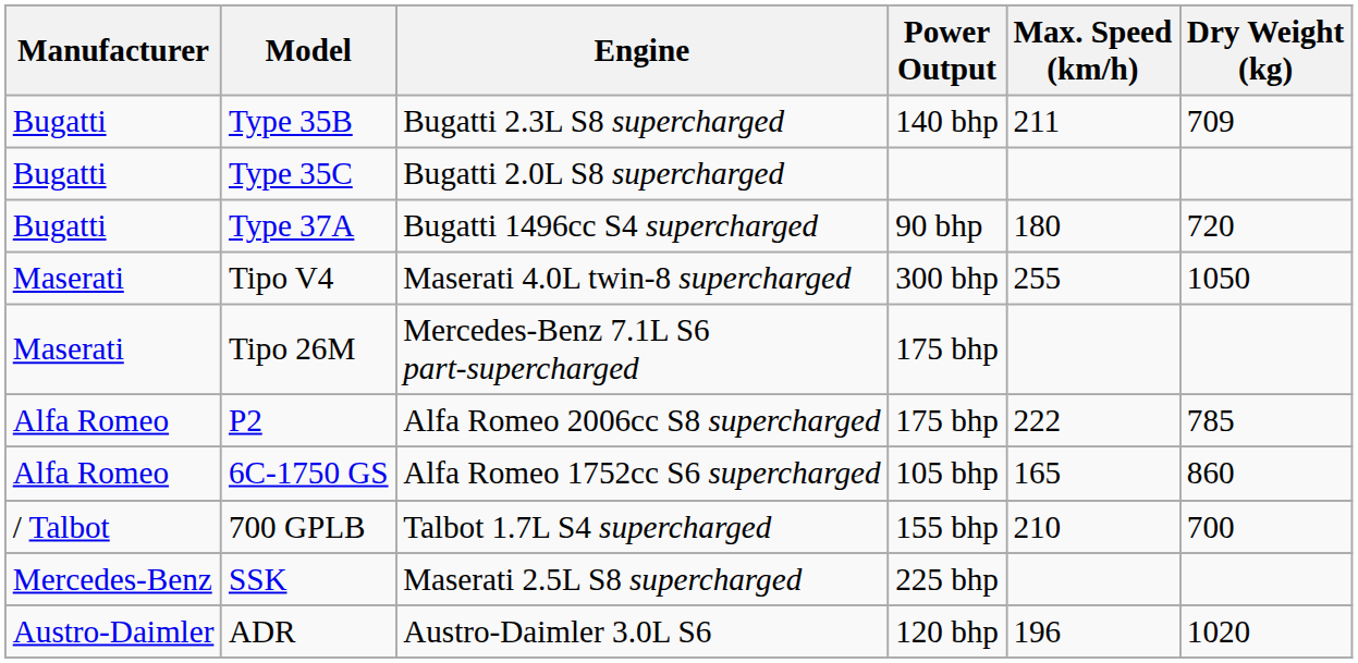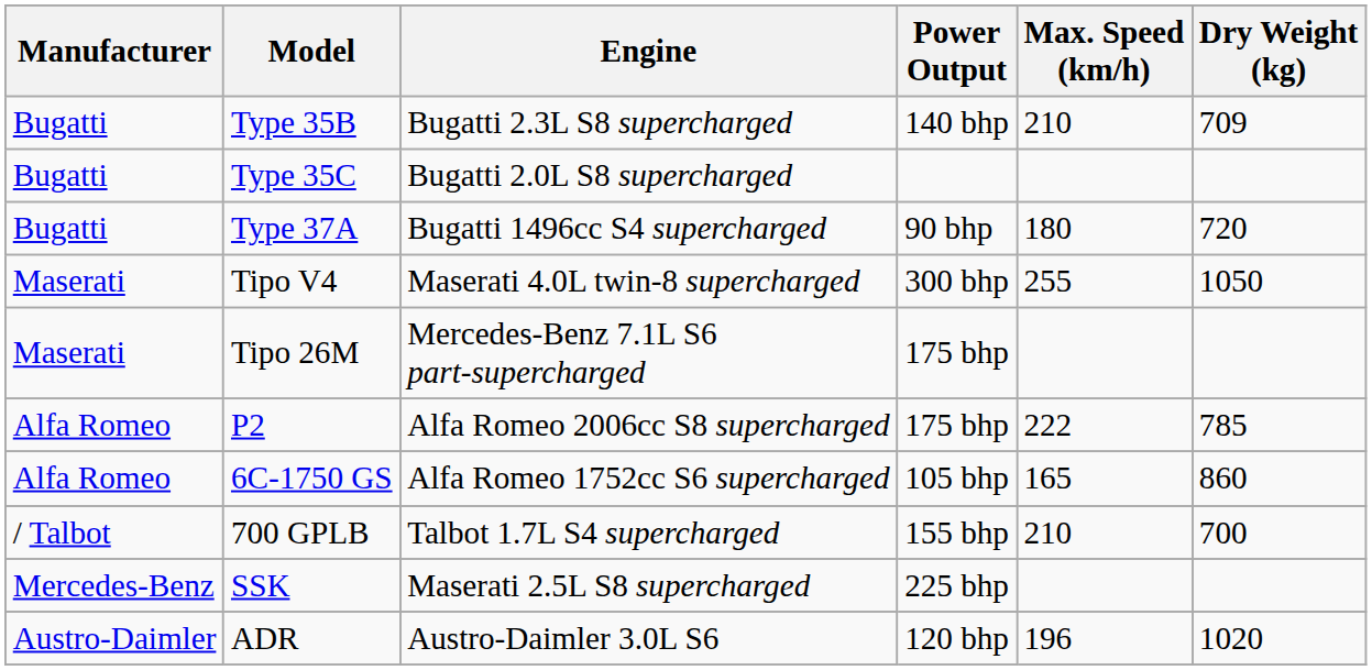 <table class="wikitable" style="font-size: 95%;">
 <tr>
 <th>Manufacturer</th>
 <th>Model</th>
 <th>Engine</th>
 <th>Power<br>Output</th>
 <th>Max. Speed<br> (km/h)</th>
 <th>Dry Weight<br> (kg)</th>
 </tr>
 <tr>
 <td> <a href='#'>Bugatti</a></td>
 <td><a href='#'>Type 35B</a></td>
 <td>Bugatti 2.3L S8 <em>supercharged</em></td>
 <td>140 bhp</td>
-<td>211</td>
+<td>210</td>
 <td>709</td>
 </tr>
 <tr>
 <td> <a href='#'>Bugatti</a></td>
 <td><a href='#'>Type 35C</a></td>
 <td>Bugatti 2.0L S8 <em>supercharged</em></td>
 <td></td>
 <td></td>
 <td></td>
 </tr>
 <tr>
 <td> <a href='#'>Bugatti</a></td>
 <td><a href='#'>Type 37A</a></td>
 <td>Bugatti 1496cc S4 <em>supercharged</em></td>
 <td>90 bhp</td>
 <td>180</td>
 <td>720</td>
 </tr>
 <tr>
 <td> <a href='#'>Maserati</a></td>
 <td>Tipo V4</td>
 <td>Maserati 4.0L twin-8 <em>supercharged</em></td>
 <td>300 bhp</td>
 <td>255</td>
 <td>1050</td>
 </tr>
 <tr>
 <td> <a href='#'>Maserati</a></td>
 <td>Tipo 26M</td>
 <td>Mercedes-Benz 7.1L S6<br><em>part-supercharged</em></td>
 <td>175 bhp</td>
 <td></td>
 <td></td>
 </tr>
 <tr>
 <td> <a href='#'>Alfa Romeo</a></td>
 <td><a href='#'>P2</a></td>
 <td>Alfa Romeo 2006cc S8 <em>supercharged</em></td>
 <td>175 bhp</td>
 <td>222</td>
 <td>785</td>
 </tr>
 <tr>
 <td> <a href='#'>Alfa Romeo</a></td>
 <td><a href='#'>6C-1750 GS</a></td>
 <td>Alfa Romeo 1752cc S6 <em>supercharged</em></td>
 <td>105 bhp</td>
 <td>165</td>
 <td>860</td>
 </tr>
 <tr>
 <td>/ <a href='#'>Talbot</a></td>
 <td>700 GPLB</td>
 <td>Talbot 1.7L S4 <em>supercharged</em></td>
 <td>155 bhp</td>
 <td>210</td>
 <td>700</td>
 </tr>
 <tr>
 <td> <a href='#'>Mercedes-Benz</a></td>
 <td><a href='#'>SSK</a></td>
 <td>Maserati 2.5L S8 <em>supercharged</em></td>
 <td>225 bhp</td>
 <td></td>
 <td></td>
 </tr>
 <tr>
 <td> <a href='#'>Austro-Daimler</a></td>
 <td>ADR</td>
 <td>Austro-Daimler 3.0L S6</td>
 <td>120 bhp</td>
 <td>196</td>
 <td>1020</td>
 </tr>
 </table>
